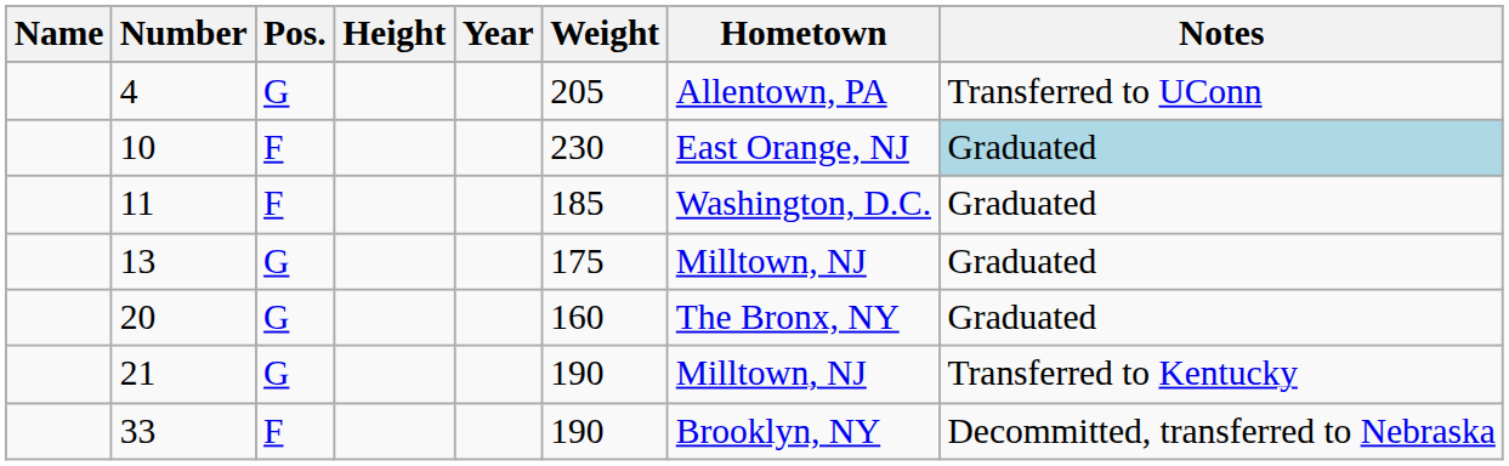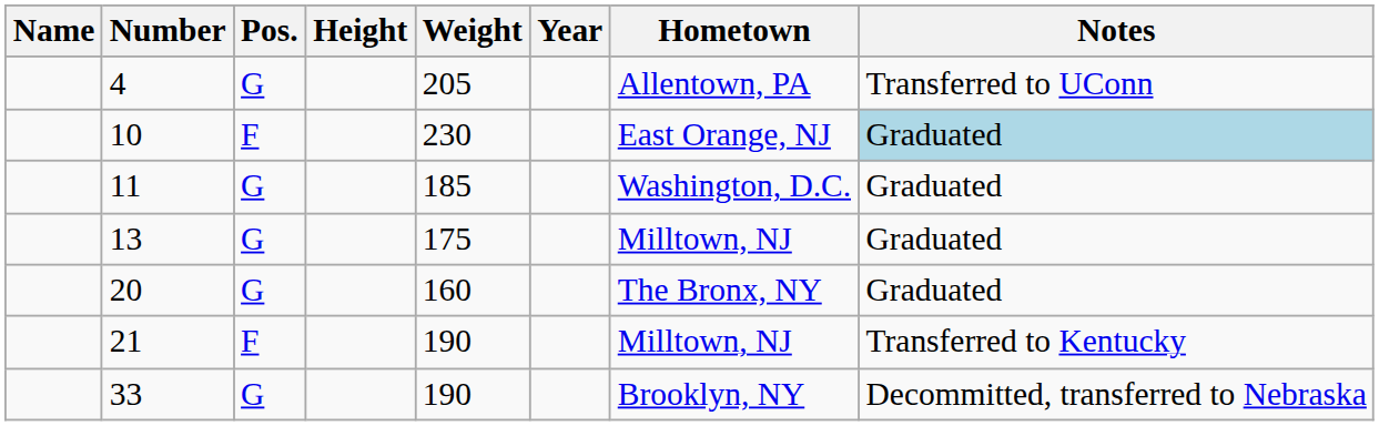 <table class="wikitable sortable" border="1">
 <tr>
 <th>Name</th>
 <th>Number</th>
 <th>Pos.</th>
 <th>Height</th>
+<th>Weight</th>
 <th>Year</th>
-<th>Weight</th>
 <th>Hometown</th>
 <th class="unsortable">Notes</th>
 </tr>
 <tr>
 <td></td>
 <td>4</td>
 <td><a href='#'>G</a></td>
 <td></td>
+<td>205</td>
 <td></td>
-<td>205</td>
 <td><a href='#'>Allentown, PA</a></td>
 <td>Transferred to <a href='#'>UConn</a></td>
 </tr>
 <tr>
 <td></td>
 <td>10</td>
 <td><a href='#'>F</a></td>
 <td></td>
+<td>230</td>
 <td></td>
-<td>230</td>
 <td><a href='#'>East Orange, NJ</a></td>
 <td style="background: lightblue;">Graduated</td>
 </tr>
 <tr>
 <td></td>
 <td>11</td>
-<td><a href='#'>F</a></td>
-<td></td>
+<td><a href='#'>G</a></td>
 <td></td>
 <td>185</td>
+<td></td>
 <td><a href='#'>Washington, D.C.</a></td>
 <td>Graduated</td>
 </tr>
 <tr>
 <td></td>
 <td>13</td>
 <td><a href='#'>G</a></td>
 <td></td>
+<td>175</td>
 <td></td>
-<td>175</td>
 <td><a href='#'>Milltown, NJ</a></td>
 <td>Graduated</td>
 </tr>
 <tr>
 <td></td>
 <td>20</td>
 <td><a href='#'>G</a></td>
 <td></td>
+<td>160</td>
 <td></td>
-<td>160</td>
 <td><a href='#'>The Bronx, NY</a></td>
 <td>Graduated</td>
 </tr>
 <tr>
 <td></td>
 <td>21</td>
-<td><a href='#'>G</a></td>
-<td></td>
+<td><a href='#'>F</a></td>
 <td></td>
 <td>190</td>
+<td></td>
 <td><a href='#'>Milltown, NJ</a></td>
 <td>Transferred to <a href='#'>Kentucky</a></td>
 </tr>
 <tr>
 <td></td>
 <td>33</td>
-<td><a href='#'>F</a></td>
-<td></td>
+<td><a href='#'>G</a></td>
 <td></td>
 <td>190</td>
+<td></td>
 <td><a href='#'>Brooklyn, NY</a></td>
 <td>Decommitted, transferred to <a href='#'>Nebraska</a></td>
 </tr>
 </table>
